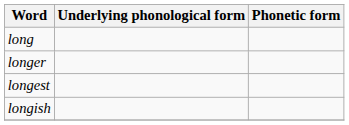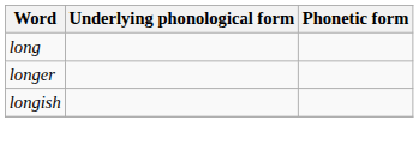 <table class=wikitable>
 <tr>
 <th>Word</th>
 <th>Underlying phonological form</th>
 <th>Phonetic form</th>
 </tr>
 <tr>
 <td><em>long</em></td>
 <td></td>
 <td></td>
 </tr>
 <tr>
 <td><em>longer</em></td>
 <td></td>
 <td></td>
 </tr>
 <tr>
-<td><em>longest</em></td>
-<td></td>
-<td></td>
-</tr>
-<tr>
 <td><em>longish</em></td>
 <td></td>
 <td></td>
 </tr>
 <tr>
 </tr>
 </table>
